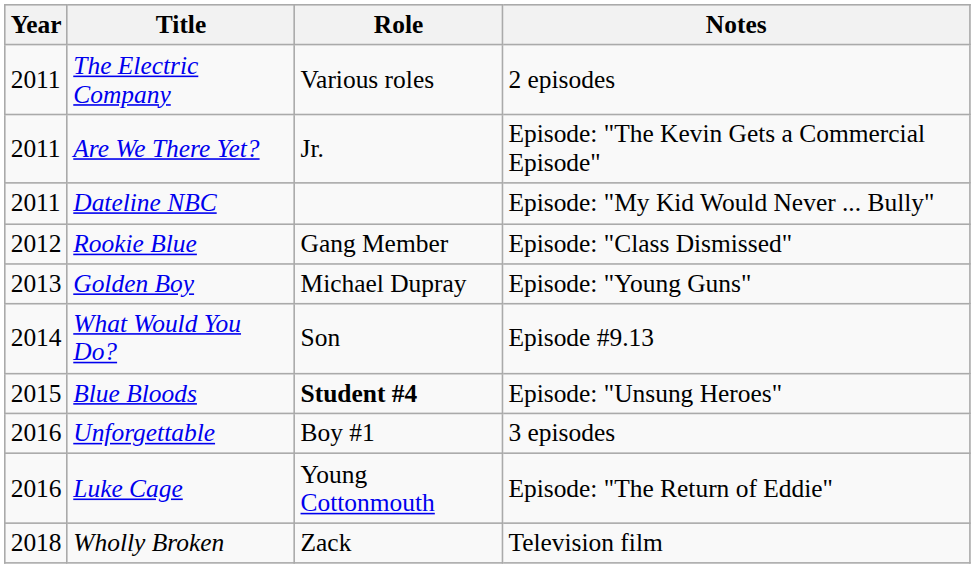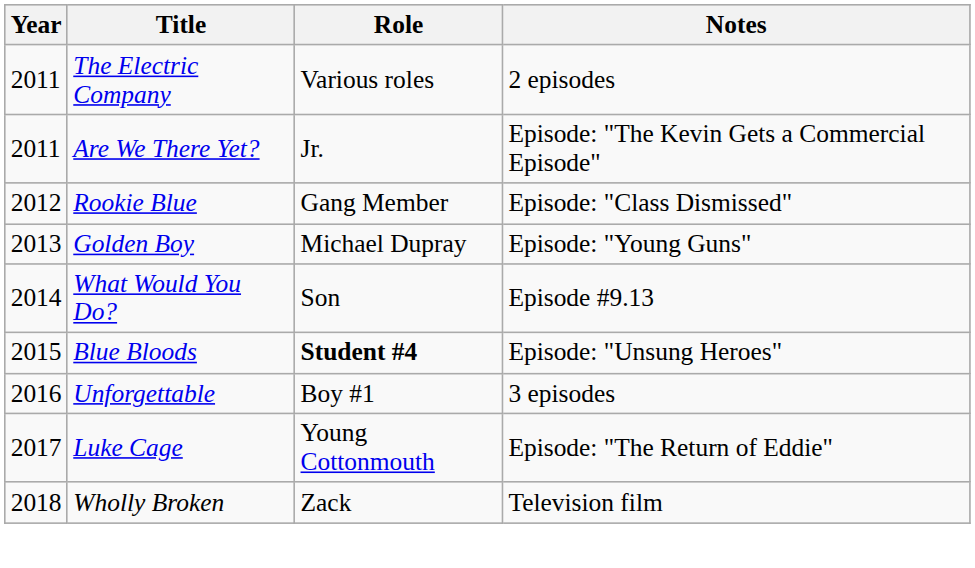 <table class="wikitable sortable">
 <tr>
 <th>Year</th>
 <th>Title</th>
 <th>Role</th>
 <th>Notes</th>
 </tr>
 <tr>
 <td>2011</td>
 <td><a href='#'><em>The Electric Company</em></a></td>
 <td>Various roles</td>
 <td>2 episodes</td>
 </tr>
 <tr>
 <td>2011</td>
 <td><a href='#'><em>Are We There Yet?</em></a></td>
 <td>Jr.</td>
 <td>Episode: "The Kevin Gets a Commercial Episode"</td>
-</tr>
-<tr>
-<td>2011</td>
-<td><em><a href='#'>Dateline NBC</a></em></td>
-<td></td>
-<td>Episode: "My Kid Would Never ... Bully"</td>
 </tr>
 <tr>
 <td>2012</td>
 <td><em><a href='#'>Rookie Blue</a></em></td>
 <td>Gang Member</td>
 <td>Episode: "Class Dismissed"</td>
 </tr>
 <tr>
 <td>2013</td>
 <td><a href='#'><em>Golden Boy</em></a></td>
 <td>Michael Dupray</td>
 <td>Episode: "Young Guns"</td>
 </tr>
 <tr>
 <td>2014</td>
 <td><a href='#'><em>What Would You Do?</em></a></td>
 <td>Son</td>
 <td>Episode #9.13</td>
 </tr>
 <tr>
 <td>2015</td>
 <td><a href='#'><em>Blue Bloods</em></a></td>
 <td><strong>Student #4</strong></td>
 <td>Episode: "Unsung Heroes"</td>
 </tr>
 <tr>
 <td>2016</td>
 <td><a href='#'><em>Unforgettable</em></a></td>
 <td>Boy #1</td>
 <td>3 episodes</td>
 </tr>
 <tr>
-<td>2016</td>
+<td>2017</td>
 <td><a href='#'><em>Luke Cage</em></a></td>
 <td>Young <a href='#'>Cottonmouth</a></td>
 <td>Episode: "The Return of Eddie"</td>
 </tr>
 <tr>
 <td>2018</td>
 <td><em>Wholly Broken</em></td>
 <td>Zack</td>
 <td>Television film</td>
 </tr>
 </table>
